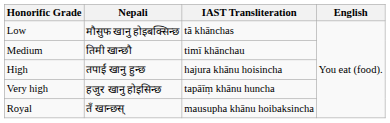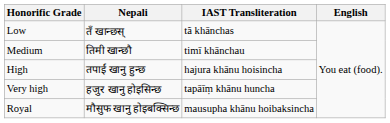 <table class="wikitable">
 <tr>
 <th>Honorific Grade</th>
 <th>Nepali</th>
 <th>IAST Transliteration</th>
 <th>English</th>
 </tr>
 <tr>
 <td>Low</td>
-<td>मौसुफ खानु होइबक्सिन्छ</td>
+<td>तँ खान्छस्</td>
 <td>tã khānchas</td>
 <td rowspan="5">You eat (food).</td>
 </tr>
 <tr>
 <td>Medium</td>
 <td>तिमी खान्छौ</td>
 <td>timī khānchau</td>
 </tr>
 <tr>
 <td>High</td>
 <td>तपाईं खानु हुन्छ</td>
 <td>hajura khānu hoisincha</td>
 </tr>
 <tr>
 <td>Very high</td>
 <td>हजुर खानु होइसिन्छ</td>
 <td>tapāīṃ khānu huncha</td>
 </tr>
 <tr>
 <td>Royal</td>
-<td>तँ खान्छस्</td>
+<td>मौसुफ खानु होइबक्सिन्छ</td>
 <td>mausupha khānu hoibaksincha</td>
 </tr>
 </table>
